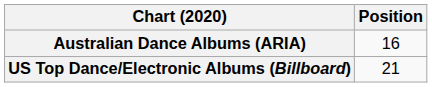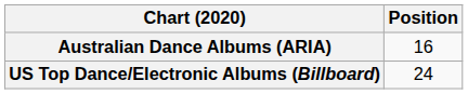 <table class="wikitable plainrowheaders" style="text-align:center">
 <tr>
 <th scope="col">Chart (2020)</th>
 <th scope="col">Position</th>
 </tr>
 <tr>
 <th scope="row">Australian Dance Albums (ARIA)</th>
 <td>16</td>
 </tr>
 <tr>
 <th scope="row">US Top Dance/Electronic Albums (<em>Billboard</em>)</th>
-<td>21</td>
+<td>24</td>
 </tr>
 </table>
